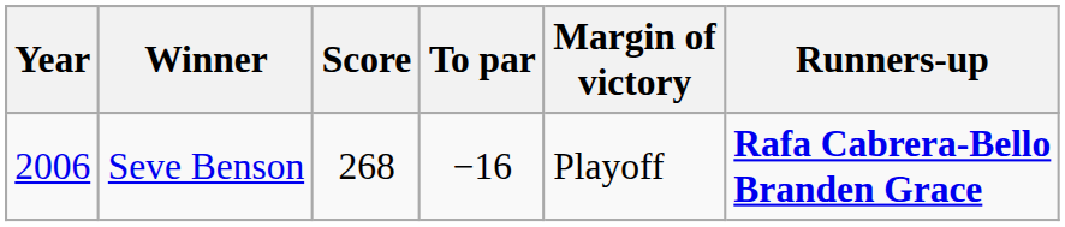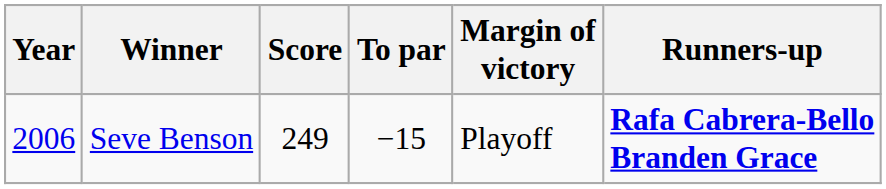 <table class=wikitable style="font-size:95%">
 <tr>
 <th>Year</th>
 <th>Winner</th>
 <th>Score</th>
 <th>To par</th>
 <th>Margin of<br>victory</th>
 <th>Runners-up</th>
 </tr>
 <tr>
 <td><a href='#'>2006</a></td>
 <td> <a href='#'>Seve Benson</a></td>
-<td align=center>268</td>
-<td align=center>−16</td>
+<td align=center>249</td>
+<td align=center>−15</td>
 <td>Playoff</td>
 <td><strong> <a href='#'>Rafa Cabrera-Bello</a><br> <a href='#'>Branden Grace</a></strong></td>
 </tr>
 </table>
